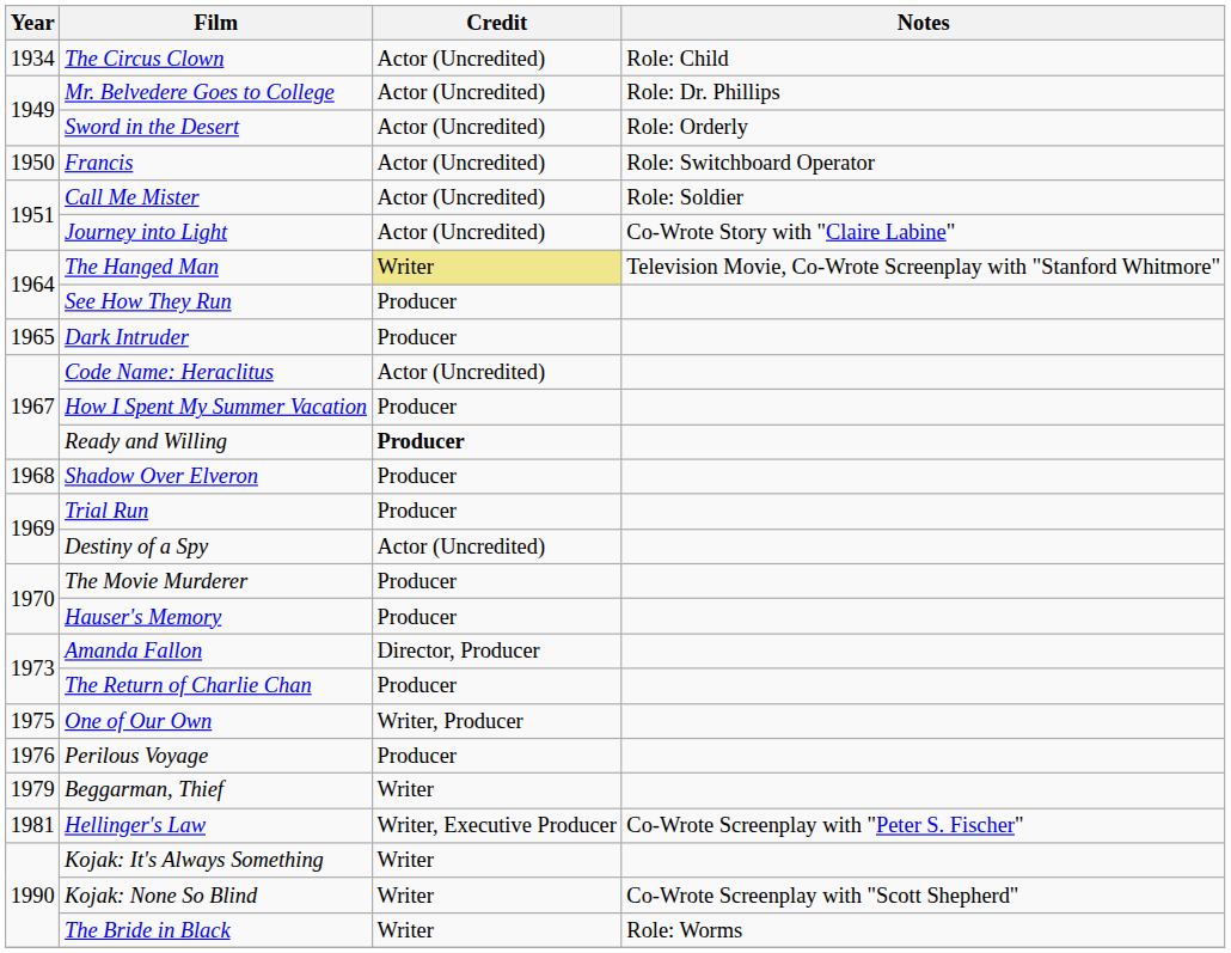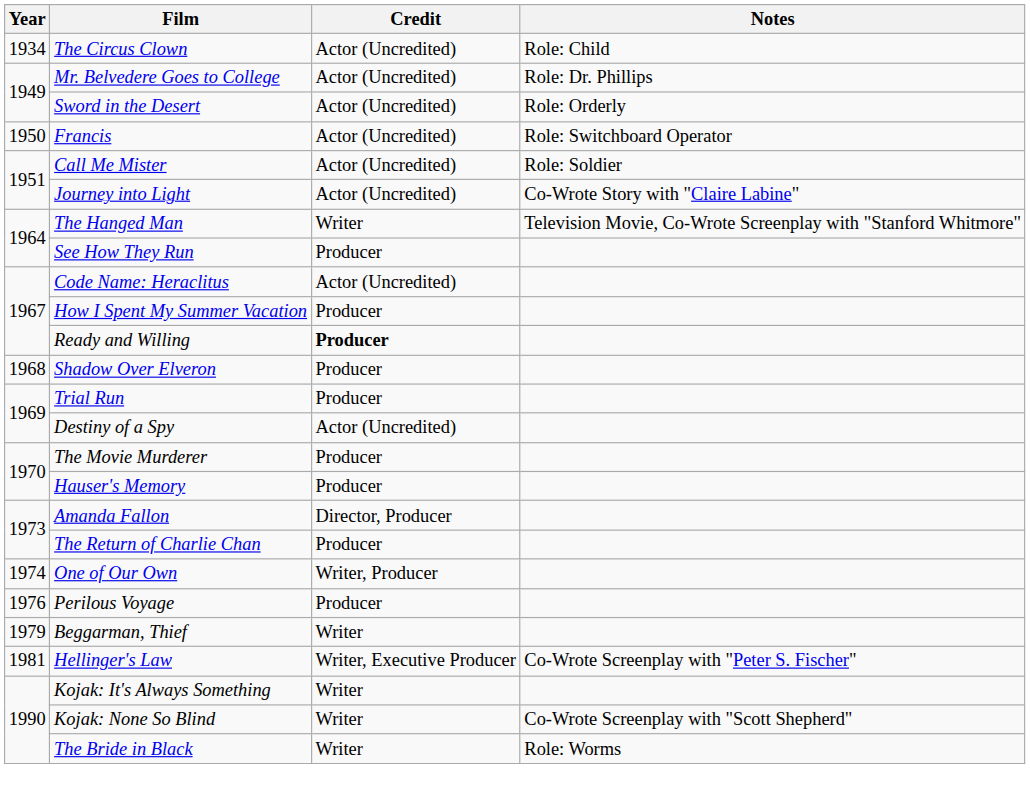 <table class="wikitable">
 <tr>
 <th>Year</th>
 <th>Film</th>
 <th>Credit</th>
 <th>Notes</th>
 </tr>
 <tr>
 <td>1934</td>
 <td><em><a href='#'>The Circus Clown</a></em></td>
 <td>Actor (Uncredited)</td>
 <td>Role: Child</td>
 </tr>
 <tr>
 <td rowspan=2>1949</td>
 <td><em><a href='#'>Mr. Belvedere Goes to College</a></em></td>
 <td>Actor (Uncredited)</td>
 <td>Role: Dr. Phillips</td>
 </tr>
 <tr>
 <td><em><a href='#'>Sword in the Desert</a></em></td>
 <td>Actor (Uncredited)</td>
 <td>Role: Orderly</td>
 </tr>
 <tr>
 <td>1950</td>
 <td><em><a href='#'>Francis</a></em></td>
 <td>Actor (Uncredited)</td>
 <td>Role: Switchboard Operator</td>
 </tr>
 <tr>
 <td rowspan=2>1951</td>
 <td><em><a href='#'>Call Me Mister</a></em></td>
 <td>Actor (Uncredited)</td>
 <td>Role: Soldier</td>
 </tr>
 <tr>
 <td><em><a href='#'>Journey into Light</a></em></td>
 <td>Actor (Uncredited)</td>
 <td>Co-Wrote Story with "<a href='#'>Claire Labine</a>"</td>
 </tr>
 <tr>
 <td rowspan=2>1964</td>
 <td><em><a href='#'>The Hanged Man</a></em></td>
-<td style="background: khaki;">Writer</td>
+<td>Writer</td>
 <td>Television Movie, Co-Wrote Screenplay with "Stanford Whitmore"</td>
 </tr>
 <tr>
 <td><em><a href='#'>See How They Run</a></em></td>
-<td>Producer</td>
-<td></td>
-</tr>
-<tr>
-<td>1965</td>
-<td><em><a href='#'>Dark Intruder</a></em></td>
 <td>Producer</td>
 <td></td>
 </tr>
 <tr>
 <td rowspan=3>1967</td>
 <td><em><a href='#'>Code Name: Heraclitus</a></em></td>
 <td>Actor (Uncredited)</td>
 <td></td>
 </tr>
 <tr>
 <td><em><a href='#'>How I Spent My Summer Vacation</a></em></td>
 <td>Producer</td>
 <td></td>
 </tr>
 <tr>
 <td><em>Ready and Willing</em></td>
 <td><strong>Producer</strong></td>
 <td></td>
 </tr>
 <tr>
 <td>1968</td>
 <td><em><a href='#'>Shadow Over Elveron</a></em></td>
 <td>Producer</td>
 <td></td>
 </tr>
 <tr>
 <td rowspan=2>1969</td>
 <td><em><a href='#'>Trial Run</a></em></td>
 <td>Producer</td>
 <td></td>
 </tr>
 <tr>
 <td><em>Destiny of a Spy</em></td>
 <td>Actor (Uncredited)</td>
 <td></td>
 </tr>
 <tr>
 <td rowspan=2>1970</td>
 <td><em>The Movie Murderer</em></td>
 <td>Producer</td>
 <td></td>
 </tr>
 <tr>
 <td><em><a href='#'>Hauser's Memory</a></em></td>
 <td>Producer</td>
 <td></td>
 </tr>
 <tr>
 <td rowspan=2>1973</td>
 <td><em><a href='#'>Amanda Fallon</a></em></td>
 <td>Director, Producer</td>
 <td></td>
 </tr>
 <tr>
 <td><em><a href='#'>The Return of Charlie Chan</a></em></td>
 <td>Producer</td>
 <td></td>
 </tr>
 <tr>
-<td>1975</td>
+<td>1974</td>
 <td><em><a href='#'>One of Our Own</a></em></td>
 <td>Writer, Producer</td>
 <td></td>
 </tr>
 <tr>
 <td>1976</td>
 <td><em>Perilous Voyage</em></td>
 <td>Producer</td>
 <td></td>
 </tr>
 <tr>
 <td>1979</td>
 <td><em>Beggarman, Thief</em></td>
 <td>Writer</td>
 <td></td>
 </tr>
 <tr>
 <td>1981</td>
 <td><em><a href='#'>Hellinger's Law</a></em></td>
 <td>Writer, Executive Producer</td>
 <td>Co-Wrote Screenplay with "<a href='#'>Peter S. Fischer</a>"</td>
 </tr>
 <tr>
 <td rowspan=3>1990</td>
 <td><em>Kojak: It's Always Something</em></td>
 <td>Writer</td>
 <td></td>
 </tr>
 <tr>
 <td><em>Kojak: None So Blind</em></td>
 <td>Writer</td>
 <td>Co-Wrote Screenplay with "Scott Shepherd"</td>
 </tr>
 <tr>
 <td><em><a href='#'>The Bride in Black</a></em></td>
 <td>Writer</td>
 <td>Role: Worms</td>
 </tr>
 <tr>
 </tr>
 </table>
